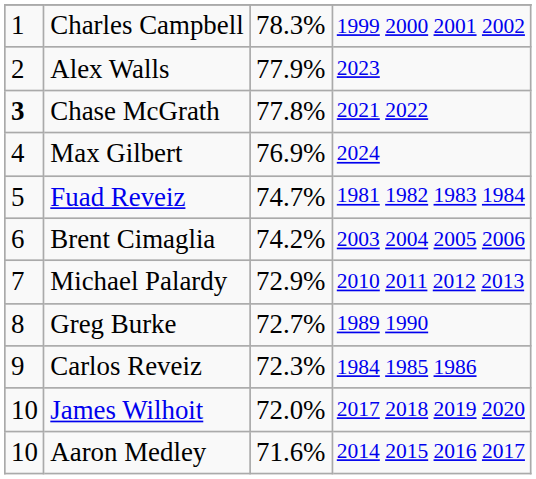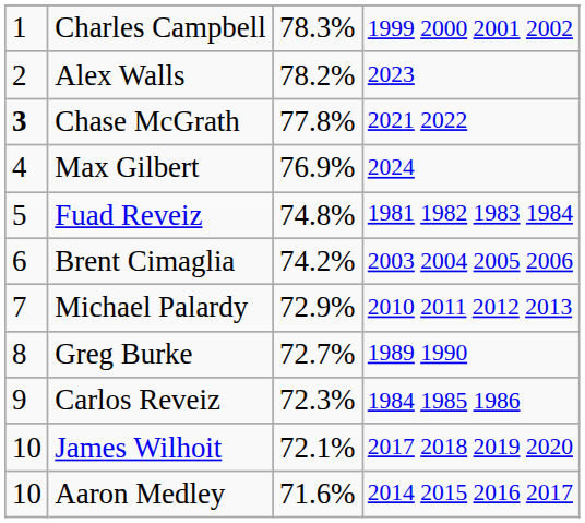 <table class="wikitable">
 <tr>
 </tr>
 <tr>
 <td>1</td>
 <td>Charles Campbell</td>
 <td><abbr>78.3%</abbr></td>
 <td style="font-size:80%;"><a href='#'>1999</a> <a href='#'>2000</a> <a href='#'>2001</a> <a href='#'>2002</a></td>
 </tr>
 <tr>
 <td>2</td>
 <td>Alex Walls</td>
-<td><abbr>77.9%</abbr></td>
+<td><abbr>78.2%</abbr></td>
 <td style="font-size:80%;"><a href='#'>2023</a></td>
 </tr>
 <tr>
 <td><strong>3</strong></td>
 <td>Chase McGrath</td>
 <td><abbr>77.8%</abbr></td>
 <td style="font-size:80%;"><a href='#'>2021</a> <a href='#'>2022</a></td>
 </tr>
 <tr>
 <td>4</td>
 <td>Max Gilbert</td>
 <td><abbr>76.9%</abbr></td>
 <td style="font-size:80%;"><a href='#'>2024</a></td>
 </tr>
 <tr>
 <td>5</td>
 <td><a href='#'>Fuad Reveiz</a></td>
-<td><abbr>74.7%</abbr></td>
+<td><abbr>74.8%</abbr></td>
 <td style="font-size:80%;"><a href='#'>1981</a> <a href='#'>1982</a> <a href='#'>1983</a> <a href='#'>1984</a></td>
 </tr>
 <tr>
 <td>6</td>
 <td>Brent Cimaglia</td>
 <td><abbr>74.2%</abbr></td>
 <td style="font-size:80%;"><a href='#'>2003</a> <a href='#'>2004</a> <a href='#'>2005</a> <a href='#'>2006</a></td>
 </tr>
 <tr>
 <td>7</td>
 <td>Michael Palardy</td>
 <td><abbr>72.9%</abbr></td>
 <td style="font-size:80%;"><a href='#'>2010</a> <a href='#'>2011</a> <a href='#'>2012</a> <a href='#'>2013</a></td>
 </tr>
 <tr>
 <td>8</td>
 <td>Greg Burke</td>
 <td><abbr>72.7%</abbr></td>
 <td style="font-size:80%;"><a href='#'>1989</a> <a href='#'>1990</a></td>
 </tr>
 <tr>
 <td>9</td>
 <td>Carlos Reveiz</td>
 <td><abbr>72.3%</abbr></td>
 <td style="font-size:80%;"><a href='#'>1984</a> <a href='#'>1985</a> <a href='#'>1986</a></td>
 </tr>
 <tr>
 <td>10</td>
 <td><a href='#'>James Wilhoit</a></td>
-<td><abbr>72.0%</abbr></td>
+<td><abbr>72.1%</abbr></td>
 <td style="font-size:80%;"><a href='#'>2017</a> <a href='#'>2018</a> <a href='#'>2019</a> <a href='#'>2020</a></td>
 </tr>
 <tr>
 <td>10</td>
 <td>Aaron Medley</td>
 <td><abbr>71.6%</abbr></td>
 <td style="font-size:80%;"><a href='#'>2014</a> <a href='#'>2015</a> <a href='#'>2016</a> <a href='#'>2017</a><br></td>
 </tr>
 </table>
